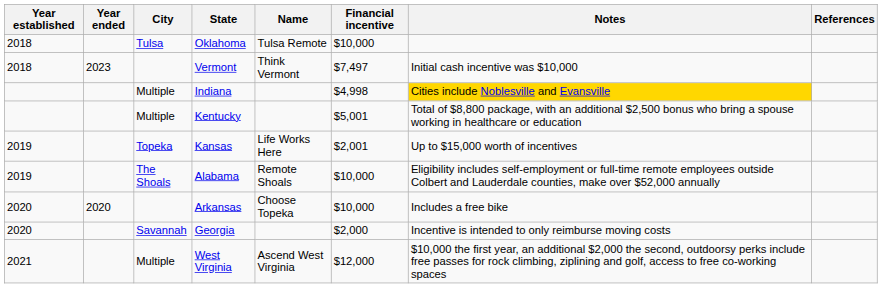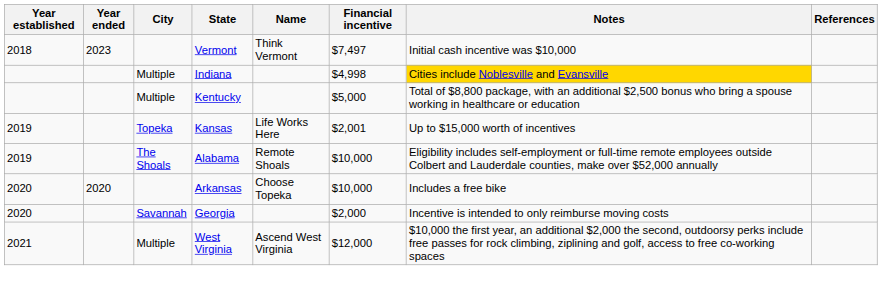 <table class="wikitable sortable">
 <tr>
 <th>Year established</th>
 <th>Year ended</th>
 <th>City</th>
 <th>State</th>
 <th>Name</th>
 <th>Financial incentive</th>
 <th>Notes</th>
 <th>References</th>
-</tr>
-<tr>
-<td>2018</td>
-<td></td>
-<td><a href='#'>Tulsa</a></td>
-<td><a href='#'>Oklahoma</a></td>
-<td>Tulsa Remote</td>
-<td>$10,000</td>
-<td></td>
-<td></td>
 </tr>
 <tr>
 <td>2018</td>
 <td>2023</td>
 <td></td>
 <td><a href='#'>Vermont</a></td>
 <td>Think Vermont</td>
 <td>$7,497</td>
 <td>Initial cash incentive was $10,000</td>
 <td></td>
 </tr>
 <tr>
 <td></td>
 <td></td>
 <td>Multiple</td>
 <td><a href='#'>Indiana</a></td>
 <td></td>
 <td>$4,998</td>
 <td style="background: gold;">Cities include <a href='#'>Noblesville</a> and <a href='#'>Evansville</a></td>
 <td></td>
 </tr>
 <tr>
 <td></td>
 <td></td>
 <td>Multiple</td>
 <td><a href='#'>Kentucky</a></td>
 <td></td>
-<td>$5,001</td>
+<td>$5,000</td>
 <td>Total of $8,800 package, with an additional $2,500 bonus who bring a spouse working in healthcare or education</td>
 <td></td>
 </tr>
 <tr>
 <td>2019</td>
 <td></td>
 <td><a href='#'>Topeka</a></td>
 <td><a href='#'>Kansas</a></td>
 <td>Life Works Here</td>
 <td>$2,001</td>
 <td>Up to $15,000 worth of incentives</td>
 <td></td>
 </tr>
 <tr>
 <td>2019</td>
 <td></td>
 <td><a href='#'>The Shoals</a></td>
 <td><a href='#'>Alabama</a></td>
 <td>Remote Shoals</td>
 <td>$10,000</td>
 <td>Eligibility includes self-employment or full-time remote employees outside Colbert and Lauderdale counties, make over $52,000 annually</td>
 <td></td>
 </tr>
 <tr>
 <td>2020</td>
 <td>2020</td>
 <td></td>
 <td><a href='#'>Arkansas</a></td>
 <td>Choose Topeka</td>
 <td>$10,000</td>
 <td>Includes a free bike</td>
 <td></td>
 </tr>
 <tr>
 <td>2020</td>
 <td></td>
 <td><a href='#'>Savannah</a></td>
 <td><a href='#'>Georgia</a></td>
 <td></td>
 <td>$2,000</td>
 <td>Incentive is intended to only reimburse moving costs</td>
 <td></td>
 </tr>
 <tr>
 <td>2021</td>
 <td></td>
 <td>Multiple</td>
 <td><a href='#'>West Virginia</a></td>
 <td>Ascend West Virginia</td>
 <td>$12,000</td>
 <td>$10,000 the first year, an additional $2,000 the second, outdoorsy perks include free passes for rock climbing, ziplining and golf, access to free co-working spaces</td>
 <td></td>
 </tr>
 </table>
